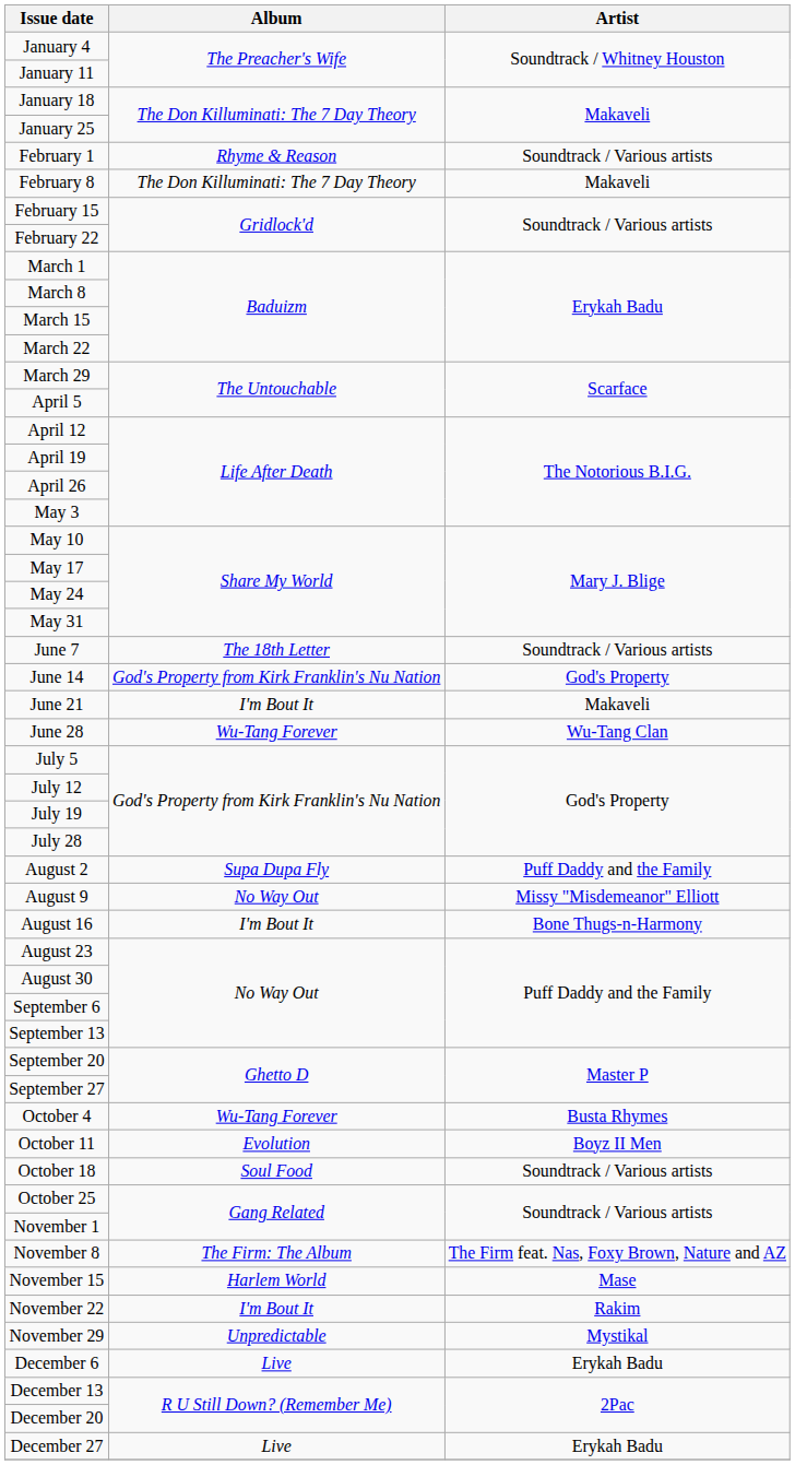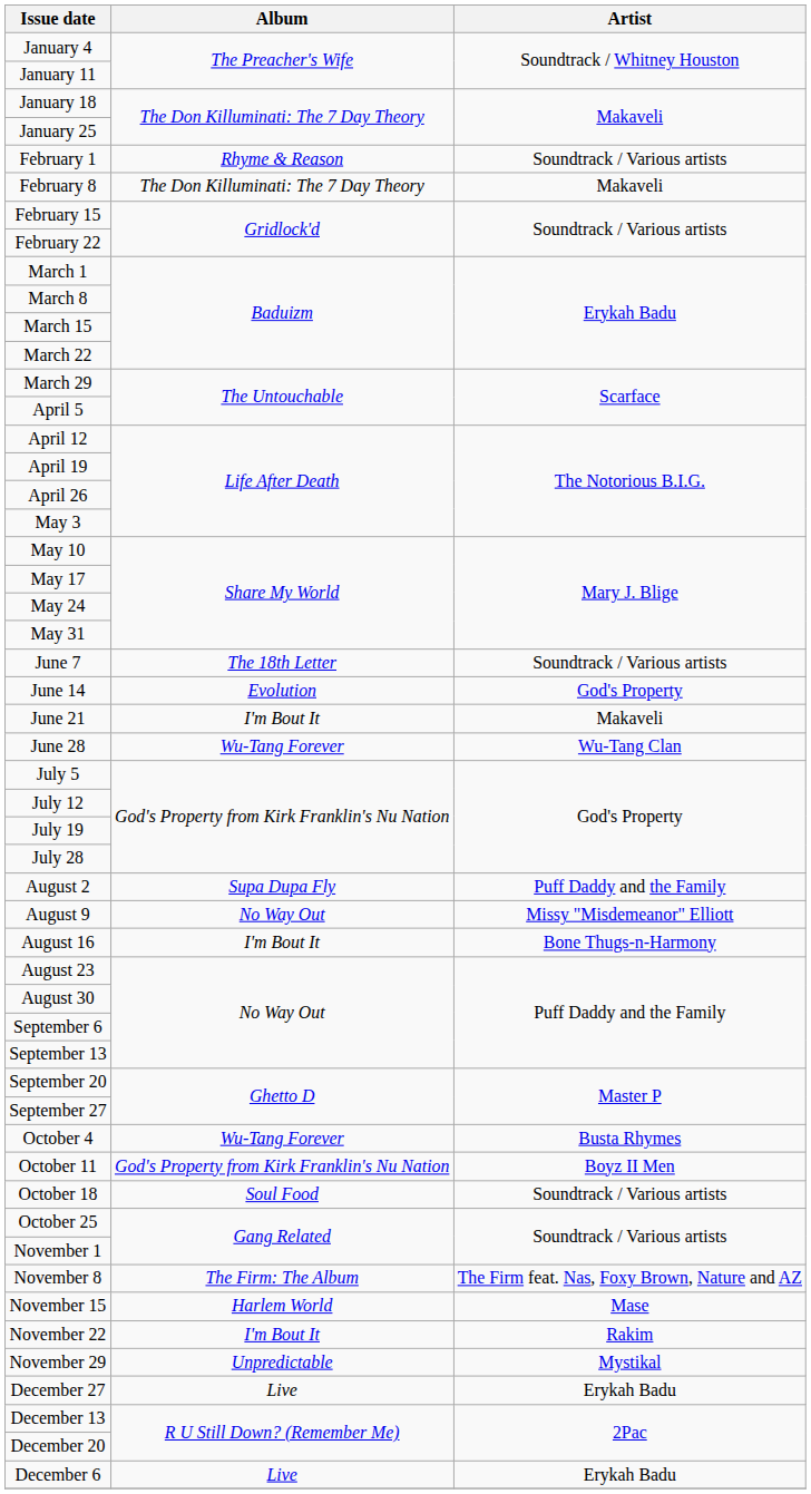 <table class="wikitable" style="text-align: center;">
 <tr>
 <th>Issue date</th>
 <th>Album</th>
 <th>Artist</th>
 </tr>
 <tr>
 <td>January 4</td>
 <td rowspan="2"><em><a href='#'>The Preacher's Wife</a></em></td>
 <td rowspan="2">Soundtrack / <a href='#'>Whitney Houston</a></td>
 </tr>
 <tr>
 <td>January 11</td>
 </tr>
 <tr>
 <td>January 18</td>
 <td rowspan="2"><em><a href='#'>The Don Killuminati: The 7 Day Theory</a></em></td>
 <td rowspan="2"><a href='#'>Makaveli</a></td>
 </tr>
 <tr>
 <td>January 25</td>
 </tr>
 <tr>
 <td>February 1</td>
 <td><em><a href='#'>Rhyme & Reason</a></em></td>
 <td>Soundtrack / Various artists</td>
 </tr>
 <tr>
 <td>February 8</td>
 <td><em>The Don Killuminati: The 7 Day Theory</em></td>
 <td>Makaveli</td>
 </tr>
 <tr>
 <td>February 15</td>
 <td rowspan="2"><em><a href='#'>Gridlock'd</a></em></td>
 <td rowspan="2">Soundtrack / Various artists</td>
 </tr>
 <tr>
 <td>February 22</td>
 </tr>
 <tr>
 <td>March 1</td>
 <td rowspan="4"><em><a href='#'>Baduizm</a></em></td>
 <td rowspan="4"><a href='#'>Erykah Badu</a></td>
 </tr>
 <tr>
 <td>March 8</td>
 </tr>
 <tr>
 <td>March 15</td>
 </tr>
 <tr>
 <td>March 22</td>
 </tr>
 <tr>
 <td>March 29</td>
 <td rowspan="2"><em><a href='#'>The Untouchable</a></em></td>
 <td rowspan="2"><a href='#'>Scarface</a></td>
 </tr>
 <tr>
 <td>April 5</td>
 </tr>
 <tr>
 <td>April 12</td>
 <td rowspan="4"><em><a href='#'>Life After Death</a></em></td>
 <td rowspan="4"><a href='#'>The Notorious B.I.G.</a></td>
 </tr>
 <tr>
 <td>April 19</td>
 </tr>
 <tr>
 <td>April 26</td>
 </tr>
 <tr>
 <td>May 3</td>
 </tr>
 <tr>
 <td>May 10</td>
 <td rowspan="4"><em><a href='#'>Share My World</a></em></td>
 <td rowspan="4"><a href='#'>Mary J. Blige</a></td>
 </tr>
 <tr>
 <td>May 17</td>
 </tr>
 <tr>
 <td>May 24</td>
 </tr>
 <tr>
 <td>May 31</td>
 </tr>
 <tr>
 <td>June 7</td>
 <td><em><a href='#'>The 18th Letter</a></em></td>
 <td>Soundtrack / Various artists</td>
 </tr>
 <tr>
 <td>June 14</td>
-<td><em><a href='#'>God's Property from Kirk Franklin's Nu Nation</a></em></td>
+<td><em><a href='#'>Evolution</a></em></td>
 <td><a href='#'>God's Property</a></td>
 </tr>
 <tr>
 <td>June 21</td>
 <td><em>I'm Bout It</em></td>
 <td>Makaveli</td>
 </tr>
 <tr>
 <td>June 28</td>
 <td><em><a href='#'>Wu-Tang Forever</a></em></td>
 <td><a href='#'>Wu-Tang Clan</a></td>
 </tr>
 <tr>
 <td>July 5</td>
 <td rowspan="4"><em>God's Property from Kirk Franklin's Nu Nation</em></td>
 <td rowspan="4">God's Property</td>
 </tr>
 <tr>
 <td>July 12</td>
 </tr>
 <tr>
 <td>July 19</td>
 </tr>
 <tr>
 <td>July 28</td>
 </tr>
 <tr>
 <td>August 2</td>
 <td><em><a href='#'>Supa Dupa Fly</a></em></td>
 <td><a href='#'>Puff Daddy</a> and <a href='#'>the Family</a></td>
 </tr>
 <tr>
 <td>August 9</td>
 <td><em><a href='#'>No Way Out</a></em></td>
 <td><a href='#'>Missy "Misdemeanor" Elliott</a></td>
 </tr>
 <tr>
 <td>August 16</td>
 <td><em>I'm Bout It</em></td>
 <td><a href='#'>Bone Thugs-n-Harmony</a></td>
 </tr>
 <tr>
 <td>August 23</td>
 <td rowspan="4"><em>No Way Out</em></td>
 <td rowspan="4">Puff Daddy and the Family</td>
 </tr>
 <tr>
 <td>August 30</td>
 </tr>
 <tr>
 <td>September 6</td>
 </tr>
 <tr>
 <td>September 13</td>
 </tr>
 <tr>
 <td>September 20</td>
 <td rowspan="2"><em><a href='#'>Ghetto D</a></em></td>
 <td rowspan="2"><a href='#'>Master P</a></td>
 </tr>
 <tr>
 <td>September 27</td>
 </tr>
 <tr>
 <td>October 4</td>
 <td><em><a href='#'>Wu-Tang Forever</a></em></td>
 <td><a href='#'>Busta Rhymes</a></td>
 </tr>
 <tr>
 <td>October 11</td>
-<td><em><a href='#'>Evolution</a></em></td>
+<td><em><a href='#'>God's Property from Kirk Franklin's Nu Nation</a></em></td>
 <td><a href='#'>Boyz II Men</a></td>
 </tr>
 <tr>
 <td>October 18</td>
 <td><em><a href='#'>Soul Food</a></em></td>
 <td>Soundtrack / Various artists</td>
 </tr>
 <tr>
 <td>October 25</td>
 <td rowspan="2"><em><a href='#'>Gang Related</a></em></td>
 <td rowspan="2">Soundtrack / Various artists</td>
 </tr>
 <tr>
 <td>November 1</td>
 </tr>
 <tr>
 <td>November 8</td>
 <td><em><a href='#'>The Firm: The Album</a></em></td>
 <td><a href='#'>The Firm</a> feat. <a href='#'>Nas</a>, <a href='#'>Foxy Brown</a>, <a href='#'>Nature</a> and <a href='#'>AZ</a></td>
 </tr>
 <tr>
 <td>November 15</td>
 <td><em><a href='#'>Harlem World</a></em></td>
 <td><a href='#'>Mase</a></td>
 </tr>
 <tr>
 <td>November 22</td>
 <td><em><a href='#'>I'm Bout It</a></em></td>
 <td><a href='#'>Rakim</a></td>
 </tr>
 <tr>
 <td>November 29</td>
 <td><em><a href='#'>Unpredictable</a></em></td>
 <td><a href='#'>Mystikal</a></td>
 </tr>
 <tr>
-<td>December 6</td>
-<td><em><a href='#'>Live</a></em></td>
+<td>December 27</td>
+<td><em>Live</em></td>
 <td>Erykah Badu</td>
 </tr>
 <tr>
 <td>December 13</td>
 <td rowspan="2"><em><a href='#'>R U Still Down? (Remember Me)</a></em></td>
 <td rowspan="2"><a href='#'>2Pac</a></td>
 </tr>
 <tr>
 <td>December 20</td>
 </tr>
 <tr>
-<td>December 27</td>
-<td><em>Live</em></td>
+<td>December 6</td>
+<td><em><a href='#'>Live</a></em></td>
 <td>Erykah Badu</td>
 </tr>
 <tr>
 </tr>
 </table>
